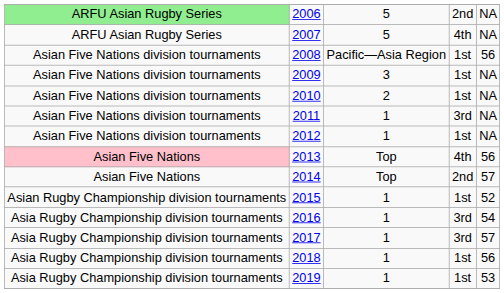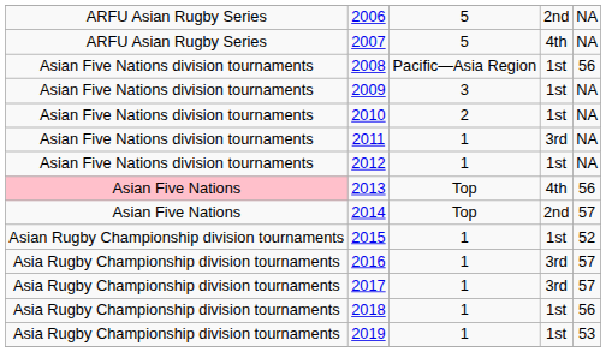 <table class="wikitable" style="text-align:center;">
 <tr>
 </tr>
 <tr>
-<td style="background: lightgreen;">ARFU Asian Rugby Series</td>
+<td>ARFU Asian Rugby Series</td>
 <td><a href='#'>2006</a></td>
 <td>5</td>
 <td>2nd</td>
 <td>NA</td>
 </tr>
 <tr>
 <td>ARFU Asian Rugby Series</td>
 <td><a href='#'>2007</a></td>
 <td>5</td>
 <td>4th</td>
 <td>NA</td>
 </tr>
 <tr>
 <td>Asian Five Nations division tournaments</td>
 <td><a href='#'>2008</a></td>
 <td>Pacific—Asia Region</td>
 <td>1st</td>
 <td>56</td>
 </tr>
 <tr>
 <td>Asian Five Nations division tournaments</td>
 <td><a href='#'>2009</a></td>
 <td>3</td>
 <td>1st</td>
 <td>NA</td>
 </tr>
 <tr>
 <td>Asian Five Nations division tournaments</td>
 <td><a href='#'>2010</a></td>
 <td>2</td>
 <td>1st</td>
 <td>NA</td>
 </tr>
 <tr>
 <td>Asian Five Nations division tournaments</td>
 <td><a href='#'>2011</a></td>
 <td>1</td>
 <td>3rd</td>
 <td>NA</td>
 </tr>
 <tr>
 <td>Asian Five Nations division tournaments</td>
 <td><a href='#'>2012</a></td>
 <td>1</td>
 <td>1st</td>
 <td>NA</td>
 </tr>
 <tr>
 <td style="background: pink;">Asian Five Nations</td>
 <td><a href='#'>2013</a></td>
 <td>Top</td>
 <td>4th</td>
 <td>56</td>
 </tr>
 <tr>
 <td>Asian Five Nations</td>
 <td><a href='#'>2014</a></td>
 <td>Top</td>
 <td>2nd</td>
 <td>57</td>
 </tr>
 <tr>
 <td>Asian Rugby Championship division tournaments</td>
 <td><a href='#'>2015</a></td>
 <td>1</td>
 <td>1st</td>
 <td>52</td>
 </tr>
 <tr>
 <td>Asia Rugby Championship division tournaments</td>
 <td><a href='#'>2016</a></td>
 <td>1</td>
 <td>3rd</td>
-<td>54</td>
+<td>57</td>
 </tr>
 <tr>
 <td>Asia Rugby Championship division tournaments</td>
 <td><a href='#'>2017</a></td>
 <td>1</td>
 <td>3rd</td>
 <td>57</td>
 </tr>
 <tr>
 <td>Asia Rugby Championship division tournaments</td>
 <td><a href='#'>2018</a></td>
 <td>1</td>
 <td>1st</td>
 <td>56</td>
 </tr>
 <tr>
 <td>Asia Rugby Championship division tournaments</td>
 <td><a href='#'>2019</a></td>
 <td>1</td>
 <td>1st</td>
 <td>53</td>
 </tr>
 <tr>
 </tr>
 </table>
